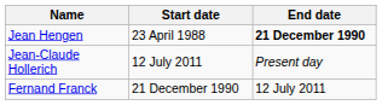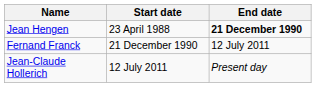 <table class="wikitable">
 <tr>
 <th width=150>Name</th>
 <th width=150>Start date</th>
 <th width=150>End date</th>
 </tr>
 <tr>
 <td><a href='#'>Jean Hengen</a></td>
 <td>23 April 1988</td>
 <td><strong>21 December 1990</strong></td>
 </tr>
 <tr>
+<td><a href='#'>Fernand Franck</a></td>
+<td>21 December 1990</td>
+<td>12 July 2011</td>
+</tr>
+<tr>
 <td><a href='#'>Jean-Claude Hollerich</a></td>
 <td>12 July 2011</td>
 <td><em>Present day</em></td>
 </tr>
-<tr>
-<td><a href='#'>Fernand Franck</a></td>
-<td>21 December 1990</td>
-<td>12 July 2011</td>
-</tr>
 </table>
